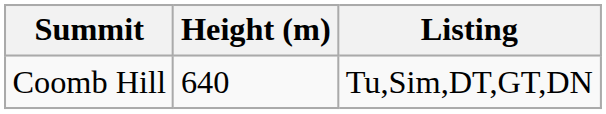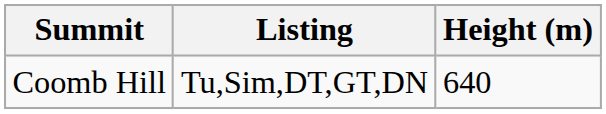 <table class="wikitable sortable">
 <tr>
 <th>Summit</th>
+<th>Listing</th>
 <th>Height (m)</th>
-<th>Listing</th>
 </tr>
 <tr>
 <td>Coomb Hill</td>
+<td>Tu,Sim,DT,GT,DN</td>
 <td>640</td>
-<td>Tu,Sim,DT,GT,DN</td>
 </tr>
 </table>
